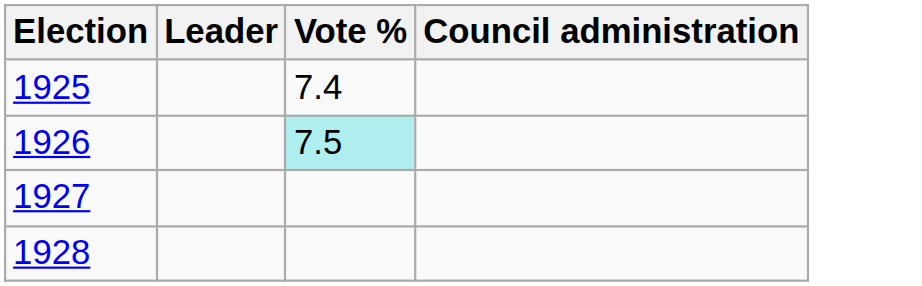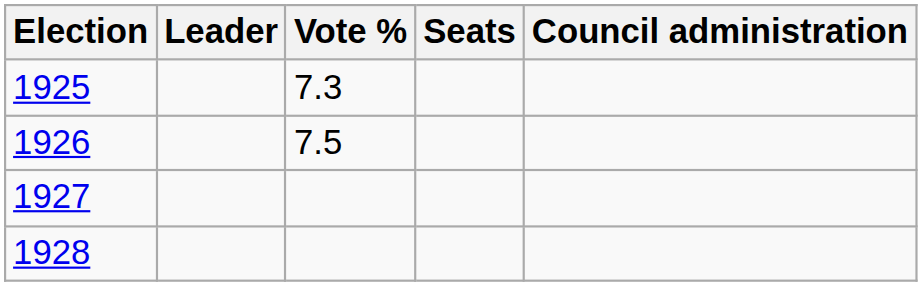 <table class="sortable wikitable">
 <tr>
 <th>Election</th>
 <th>Leader</th>
 <th>Vote %</th>
+<th>Seats</th>
 <th>Council administration</th>
 </tr>
 <tr>
 <td><a href='#'>1925</a></td>
 <td></td>
-<td>7.4</td>
+<td>7.3</td>
+<td></td>
 <td></td>
 </tr>
 <tr>
 <td><a href='#'>1926</a></td>
 <td></td>
-<td style="background: paleturquoise;">7.5</td>
+<td>7.5</td>
+<td></td>
 <td></td>
 </tr>
 <tr>
 <td><a href='#'>1927</a></td>
+<td></td>
 <td></td>
 <td></td>
 <td></td>
 </tr>
 <tr>
 <td><a href='#'>1928</a></td>
 <td></td>
 <td></td>
 <td></td>
+<td></td>
 </tr>
 </table>
